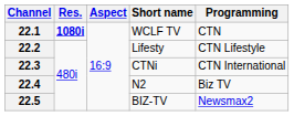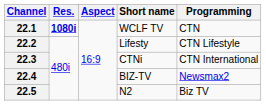 <table class="wikitable">
 <tr>
 <th scope = "col"><a href='#'>Channel</a></th>
 <th scope = "col"><a href='#'>Res.</a></th>
 <th scope = "col"><a href='#'>Aspect</a></th>
 <th scope = "col">Short name</th>
 <th scope = "col">Programming</th>
 </tr>
 <tr>
 <th scope = "row">22.1</th>
 <td><strong><a href='#'>1080i</a></strong></td>
 <td rowspan="5"><a href='#'>16:9</a></td>
 <td>WCLF TV</td>
 <td>CTN</td>
 </tr>
 <tr>
 <th scope = "row">22.2</th>
 <td rowspan="4"><a href='#'>480i</a></td>
 <td>Lifesty</td>
 <td>CTN Lifestyle</td>
 </tr>
 <tr>
 <th scope = "row">22.3</th>
 <td>CTNi</td>
 <td>CTN International</td>
 </tr>
 <tr>
 <th scope = "row">22.4</th>
+<td>BIZ-TV</td>
+<td><a href='#'>Newsmax2</a></td>
+</tr>
+<tr>
+<th scope = "row">22.5</th>
 <td>N2</td>
 <td>Biz TV</td>
 </tr>
-<tr>
-<th scope = "row">22.5</th>
-<td>BIZ-TV</td>
-<td><a href='#'>Newsmax2</a></td>
-</tr>
 </table>
